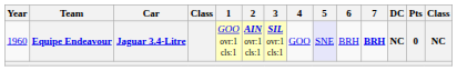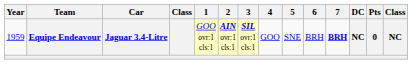 <table class="wikitable" style="text-align:center; font-size:85%">
 <tr>
 <th>Year</th>
 <th>Team</th>
 <th>Car</th>
 <th>Class</th>
 <th>1</th>
 <th>2</th>
 <th>3</th>
 <th>4</th>
 <th>5</th>
 <th>6</th>
 <th>7</th>
 <th>DC</th>
 <th>Pts</th>
 <th>Class</th>
 </tr>
 <tr>
-<td><a href='#'>1960</a></td>
+<td><a href='#'>1959</a></td>
 <th><a href='#'>Equipe Endeavour</a></th>
 <th><a href='#'>Jaguar 3.4-Litre</a></th>
 <th><span></span></th>
 <td style="background:#FFFFBF;"><em><a href='#'>GOO</a></em><br><small>ovr:1<br>cls:1</small></td>
 <td style="background:#FFFFBF;"><strong><em><a href='#'>AIN</a></em></strong><br><small>ovr:1<br>cls:1</small></td>
 <td style="background:#FFFFBF;"><strong><em><a href='#'>SIL</a></em></strong><br><small>ovr:1<br>cls:1</small></td>
 <td><a href='#'>GOO</a></td>
-<td style="background: lavender;"><a href='#'>SNE</a></td>
+<td><a href='#'>SNE</a></td>
 <td><a href='#'>BRH</a></td>
 <td><strong><a href='#'>BRH</a></strong></td>
 <th>NC</th>
 <th>0</th>
 <th>NC</th>
 </tr>
 <tr>
 <th colspan="14"></th>
 </tr>
 </table>
